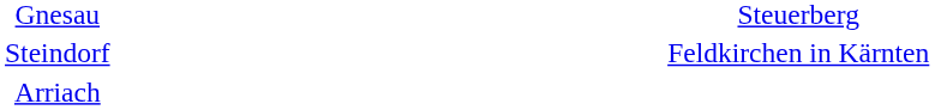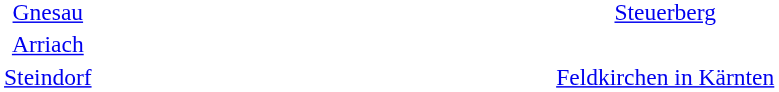 <table width="50%">
 <tr ---->
 <td width ="33%" align="center"><a href='#'>Gnesau</a></td>
 <td width ="33%" align="center"></td>
 <td width ="33%" align="center"><a href='#'>Steuerberg</a></td>
 </tr>
 <tr ---->
+<td width ="33%" align="center"><a href='#'>Arriach</a></td>
+<td width ="33%" align="center"></td>
+<td width ="33%" align="center"></td>
+</tr>
+<tr ---->
 <td width ="33%" align="center"><a href='#'>Steindorf</a></td>
 <td width ="33%" align="center"></td>
 <td width ="33%" align="center"><a href='#'>Feldkirchen in Kärnten</a></td>
 </tr>
-<tr ---->
-<td width ="33%" align="center"><a href='#'>Arriach</a></td>
-<td width ="33%" align="center"></td>
-<td width ="33%" align="center"></td>
-</tr>
 </table>
